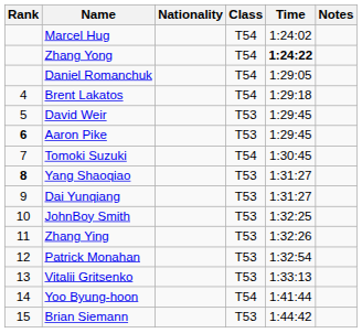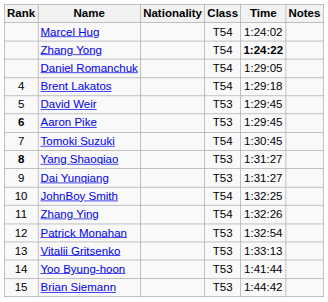 <table class="wikitable sortable" style="text-align:center">
 <tr>
 <th>Rank</th>
 <th>Name</th>
 <th>Nationality</th>
 <th>Class</th>
 <th>Time</th>
 <th>Notes</th>
 </tr>
 <tr>
 <td></td>
 <td align="left"><a href='#'>Marcel Hug</a></td>
 <td align="left"></td>
 <td>T54</td>
 <td>1:24:02</td>
 <td></td>
 </tr>
 <tr>
 <td></td>
 <td align="left"><a href='#'>Zhang Yong</a></td>
 <td align="left"></td>
 <td>T54</td>
 <td><strong>1:24:22</strong></td>
 <td></td>
 </tr>
 <tr>
 <td></td>
 <td align="left"><a href='#'>Daniel Romanchuk</a></td>
 <td align="left"></td>
 <td>T54</td>
 <td>1:29:05</td>
 <td></td>
 </tr>
 <tr>
 <td>4</td>
 <td align="left"><a href='#'>Brent Lakatos</a></td>
 <td align="left"></td>
 <td>T54</td>
 <td>1:29:18</td>
 <td></td>
 </tr>
 <tr>
 <td>5</td>
 <td align="left"><a href='#'>David Weir</a></td>
 <td align="left"></td>
 <td>T53</td>
 <td>1:29:45</td>
 <td></td>
 </tr>
 <tr>
 <td><strong>6</strong></td>
 <td align="left"><a href='#'>Aaron Pike</a></td>
 <td align="left"></td>
 <td>T53</td>
 <td>1:29:45</td>
 <td></td>
 </tr>
 <tr>
 <td>7</td>
 <td align="left"><a href='#'>Tomoki Suzuki</a></td>
 <td align="left"></td>
 <td>T54</td>
 <td>1:30:45</td>
 <td></td>
 </tr>
 <tr>
 <td><strong>8</strong></td>
 <td align="left"><a href='#'>Yang Shaoqiao</a></td>
 <td align="left"></td>
 <td>T53</td>
 <td>1:31:27</td>
 <td></td>
 </tr>
 <tr>
 <td>9</td>
 <td align="left"><a href='#'>Dai Yunqiang</a></td>
 <td align="left"></td>
 <td>T53</td>
 <td>1:31:27</td>
 <td></td>
 </tr>
 <tr>
 <td>10</td>
 <td align="left"><a href='#'>JohnBoy Smith</a></td>
 <td align="left"></td>
-<td>T53</td>
+<td>T54</td>
 <td>1:32:25</td>
 <td></td>
 </tr>
 <tr>
 <td>11</td>
 <td align="left"><a href='#'>Zhang Ying</a></td>
 <td align="left"></td>
-<td>T53</td>
+<td>T54</td>
 <td>1:32:26</td>
 <td></td>
 </tr>
 <tr>
 <td>12</td>
 <td align="left"><a href='#'>Patrick Monahan</a></td>
 <td align="left"></td>
 <td>T53</td>
 <td>1:32:54</td>
 <td></td>
 </tr>
 <tr>
 <td>13</td>
 <td align="left"><a href='#'>Vitalii Gritsenko</a></td>
 <td align="left"></td>
 <td>T53</td>
 <td>1:33:13</td>
 <td></td>
 </tr>
 <tr>
 <td>14</td>
 <td align="left"><a href='#'>Yoo Byung-hoon</a></td>
 <td align="left"></td>
-<td>T54</td>
+<td>T53</td>
 <td>1:41:44</td>
 <td></td>
 </tr>
 <tr>
 <td>15</td>
 <td align="left"><a href='#'>Brian Siemann</a></td>
 <td align="left"></td>
 <td>T53</td>
 <td>1:44:42</td>
 <td></td>
 </tr>
 </table>
